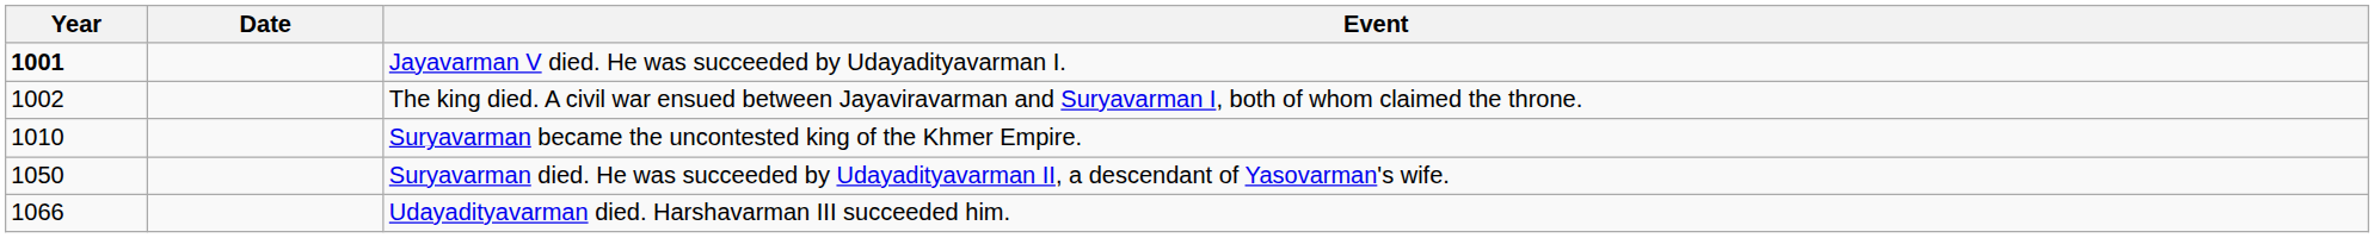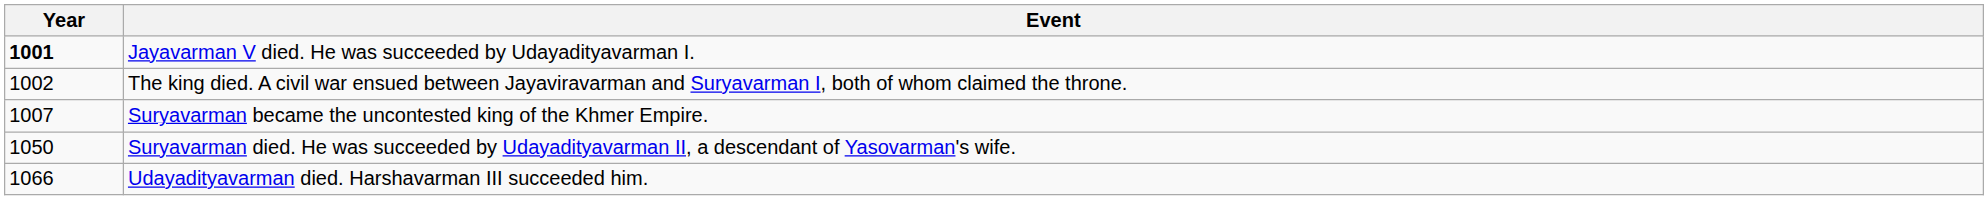 <table class="wikitable" width="100%">
 <tr>
 <th style="width:6%">Year</th>
-<th style="width:10%">Date</th>
 <th>Event</th>
 </tr>
 <tr>
 <td><strong>1001</strong></td>
-<td></td>
 <td><a href='#'>Jayavarman V</a> died. He was succeeded by Udayadityavarman I.</td>
 </tr>
 <tr>
 <td>1002</td>
-<td></td>
 <td>The king died. A civil war ensued between Jayaviravarman and <a href='#'>Suryavarman I</a>, both of whom claimed the throne.</td>
 </tr>
 <tr>
-<td>1010</td>
-<td></td>
+<td>1007</td>
 <td><a href='#'>Suryavarman</a> became the uncontested king of the Khmer Empire.</td>
 </tr>
 <tr>
 <td>1050</td>
-<td></td>
 <td><a href='#'>Suryavarman</a> died. He was succeeded by <a href='#'>Udayadityavarman II</a>, a descendant of <a href='#'>Yasovarman</a>'s wife.</td>
 </tr>
 <tr>
 <td>1066</td>
-<td></td>
 <td><a href='#'>Udayadityavarman</a> died. Harshavarman III succeeded him.</td>
 </tr>
 </table>
